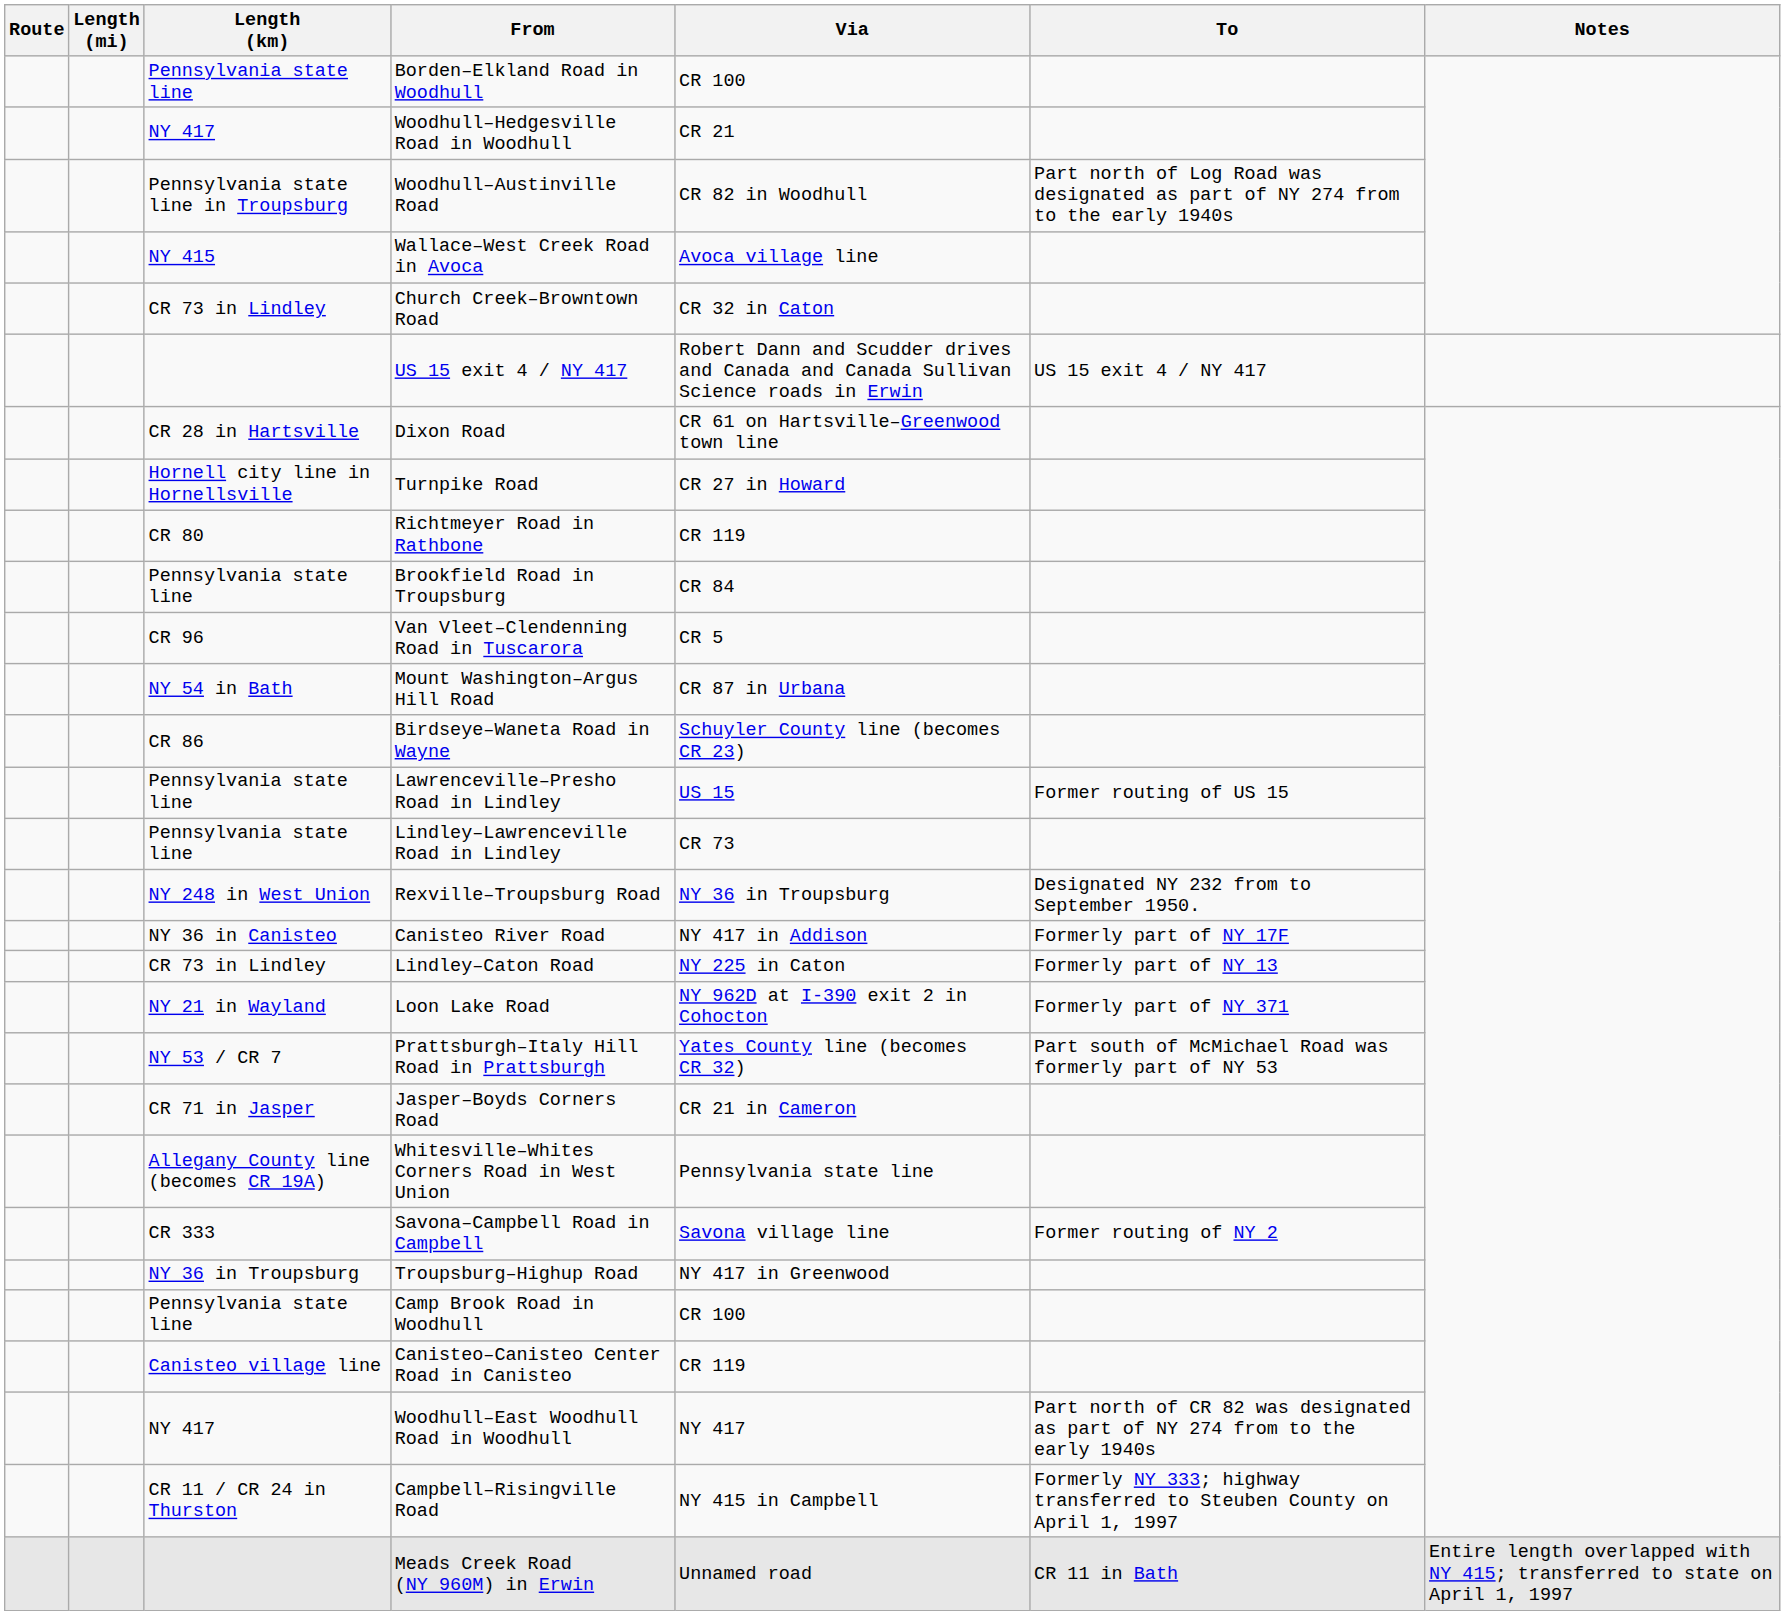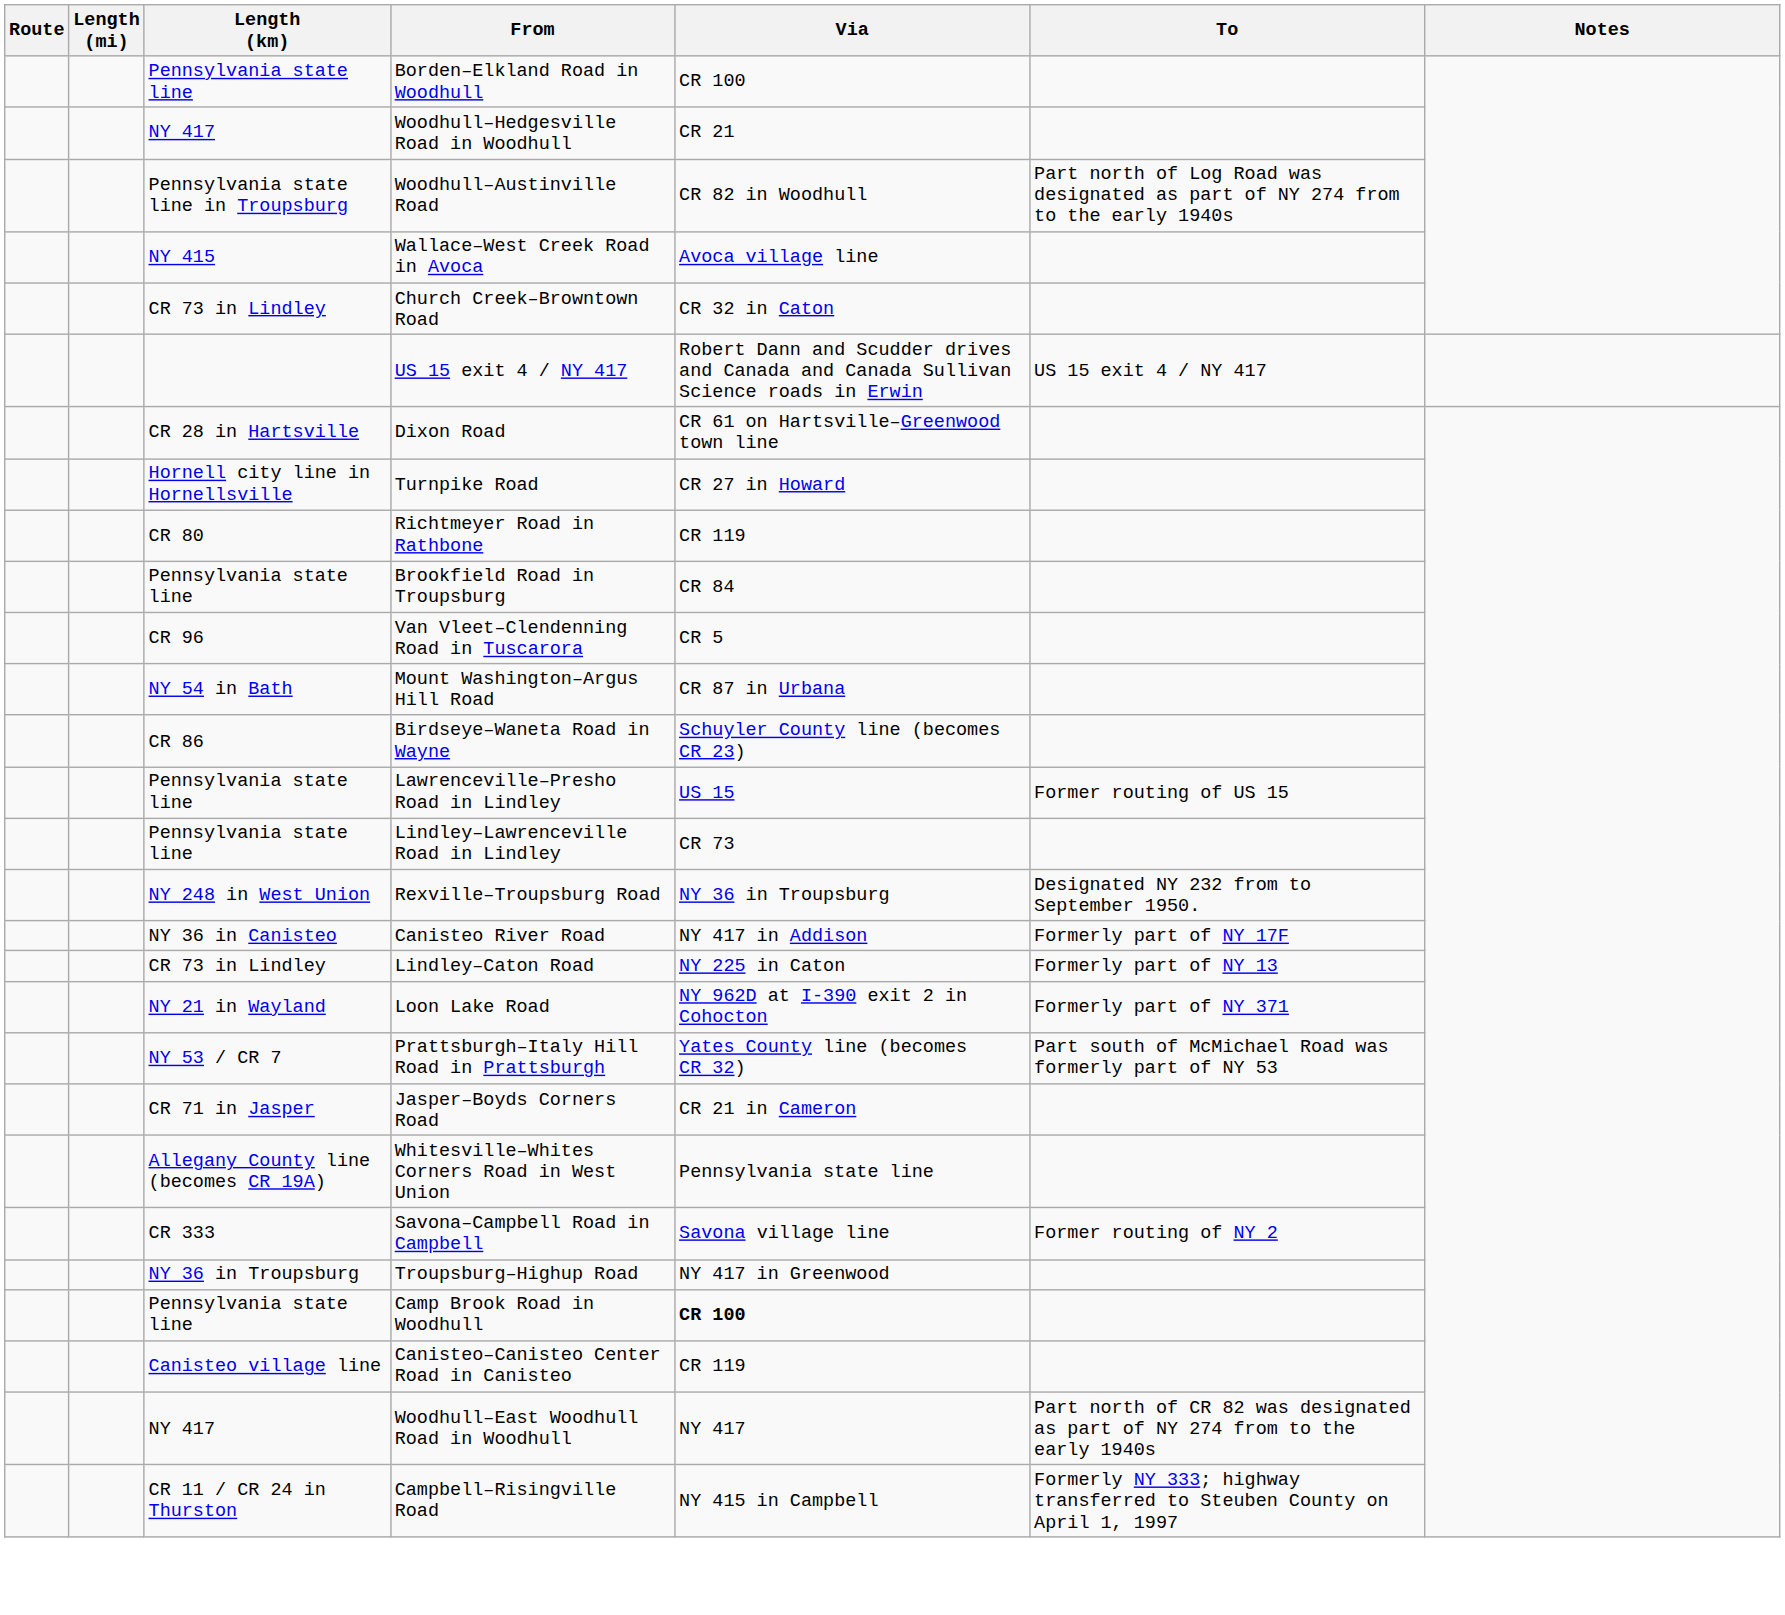 <table class="wikitable sortable">
 <tr>
 <th>Route</th>
 <th>Length<br>(mi)</th>
 <th>Length<br>(km)</th>
 <th class="unsortable">From</th>
 <th class="unsortable" width="20%">Via</th>
 <th class="unsortable">To</th>
 <th class="unsortable" width="20%">Notes</th>
 </tr>
 <tr>
 <td id="101"></td>
 <td></td>
 <td><a href='#'>Pennsylvania state line</a></td>
 <td>Borden–Elkland Road in <a href='#'>Woodhull</a></td>
 <td>CR 100</td>
 <td></td>
 </tr>
 <tr>
 <td id="102"></td>
 <td></td>
 <td><a href='#'>NY&nbsp;417</a></td>
 <td>Woodhull–Hedgesville Road in Woodhull</td>
 <td>CR 21</td>
 <td></td>
 </tr>
 <tr>
 <td id="103"></td>
 <td></td>
 <td>Pennsylvania state line in <a href='#'>Troupsburg</a></td>
 <td>Woodhull–Austinville Road</td>
 <td>CR 82 in Woodhull</td>
 <td>Part north of Log Road was designated as part of NY 274 from  to the early 1940s</td>
 </tr>
 <tr>
 <td id="105"></td>
 <td></td>
 <td><a href='#'>NY&nbsp;415</a></td>
 <td>Wallace–West Creek Road in <a href='#'>Avoca</a></td>
 <td><a href='#'>Avoca village</a> line</td>
 <td></td>
 </tr>
 <tr>
 <td id="106"></td>
 <td></td>
 <td>CR 73 in <a href='#'>Lindley</a></td>
 <td>Church Creek–Browntown Road</td>
 <td>CR 32 in <a href='#'>Caton</a></td>
 <td></td>
 </tr>
 <tr>
 <td id="107"></td>
 <td></td>
 <td></td>
 <td><a href='#'>US 15</a> exit 4 / <a href='#'>NY&nbsp;417</a></td>
 <td>Robert Dann and Scudder drives and Canada and Canada Sullivan Science roads in <a href='#'>Erwin</a></td>
 <td>US 15 exit 4 / NY 417</td>
 <td></td>
 </tr>
 <tr>
 <td id="108"></td>
 <td></td>
 <td>CR 28 in <a href='#'>Hartsville</a></td>
 <td>Dixon Road</td>
 <td>CR 61 on Hartsville–<a href='#'>Greenwood</a> town line</td>
 <td></td>
 </tr>
 <tr>
 <td id="109"></td>
 <td></td>
 <td><a href='#'>Hornell</a> city line in <a href='#'>Hornellsville</a></td>
 <td>Turnpike Road</td>
 <td>CR 27 in <a href='#'>Howard</a></td>
 <td></td>
 </tr>
 <tr>
 <td id="110"></td>
 <td></td>
 <td>CR 80</td>
 <td>Richtmeyer Road in <a href='#'>Rathbone</a></td>
 <td>CR 119</td>
 <td></td>
 </tr>
 <tr>
 <td id="111"></td>
 <td></td>
 <td>Pennsylvania state line</td>
 <td>Brookfield Road in Troupsburg</td>
 <td>CR 84</td>
 <td></td>
 </tr>
 <tr>
 <td id="112"></td>
 <td></td>
 <td>CR 96</td>
 <td>Van Vleet–Clendenning Road in <a href='#'>Tuscarora</a></td>
 <td>CR 5</td>
 <td></td>
 </tr>
 <tr>
 <td id="113"></td>
 <td></td>
 <td><a href='#'>NY&nbsp;54</a> in <a href='#'>Bath</a></td>
 <td>Mount Washington–Argus Hill Road</td>
 <td>CR 87 in <a href='#'>Urbana</a></td>
 <td></td>
 </tr>
 <tr>
 <td id="114"></td>
 <td></td>
 <td>CR 86</td>
 <td>Birdseye–Waneta Road in <a href='#'>Wayne</a></td>
 <td><a href='#'>Schuyler County</a> line (becomes <a href='#'>CR 23</a>)</td>
 <td></td>
 </tr>
 <tr>
 <td id="115"></td>
 <td></td>
 <td>Pennsylvania state line</td>
 <td>Lawrenceville–Presho Road in Lindley</td>
 <td><a href='#'>US 15</a></td>
 <td>Former routing of US 15</td>
 </tr>
 <tr>
 <td id="116"></td>
 <td></td>
 <td>Pennsylvania state line</td>
 <td>Lindley–Lawrenceville Road in Lindley</td>
 <td>CR 73</td>
 <td></td>
 </tr>
 <tr>
 <td id="117"></td>
 <td></td>
 <td><a href='#'>NY&nbsp;248</a> in <a href='#'>West Union</a></td>
 <td>Rexville–Troupsburg Road</td>
 <td><a href='#'>NY&nbsp;36</a> in Troupsburg</td>
 <td>Designated NY 232 from  to September 1950.</td>
 </tr>
 <tr>
 <td id="119"></td>
 <td></td>
 <td>NY 36 in <a href='#'>Canisteo</a></td>
 <td>Canisteo River Road</td>
 <td>NY 417 in <a href='#'>Addison</a></td>
 <td>Formerly part of <a href='#'>NY&nbsp;17F</a></td>
 </tr>
 <tr>
 <td id="120"></td>
 <td></td>
 <td>CR 73 in Lindley</td>
 <td>Lindley–Caton Road</td>
 <td><a href='#'>NY&nbsp;225</a> in Caton</td>
 <td>Formerly part of <a href='#'>NY&nbsp;13</a></td>
 </tr>
 <tr>
 <td></td>
 <td></td>
 <td><a href='#'>NY&nbsp;21</a> in <a href='#'>Wayland</a></td>
 <td>Loon Lake Road</td>
 <td><a href='#'>NY&nbsp;962D</a> at <a href='#'>I-390</a> exit 2 in <a href='#'>Cohocton</a></td>
 <td>Formerly part of <a href='#'>NY&nbsp;371</a></td>
 </tr>
 <tr>
 <td id="122"></td>
 <td></td>
 <td><a href='#'>NY&nbsp;53</a> / CR 7</td>
 <td>Prattsburgh–Italy Hill Road in <a href='#'>Prattsburgh</a></td>
 <td><a href='#'>Yates County</a> line (becomes <a href='#'>CR 32</a>)</td>
 <td>Part south of McMichael Road was formerly part of NY 53</td>
 </tr>
 <tr>
 <td id="123"></td>
 <td></td>
 <td>CR 71 in <a href='#'>Jasper</a></td>
 <td>Jasper–Boyds Corners Road</td>
 <td>CR 21 in <a href='#'>Cameron</a></td>
 <td></td>
 </tr>
 <tr>
 <td id="124"></td>
 <td></td>
 <td><a href='#'>Allegany County</a> line (becomes <a href='#'>CR 19A</a>)</td>
 <td>Whitesville–Whites Corners Road in West Union</td>
 <td>Pennsylvania state line</td>
 <td></td>
 </tr>
 <tr>
 <td id="125"></td>
 <td></td>
 <td>CR 333</td>
 <td>Savona–Campbell Road in <a href='#'>Campbell</a></td>
 <td><a href='#'>Savona</a> village line</td>
 <td>Former routing of <a href='#'>NY 2</a></td>
 </tr>
 <tr>
 <td id="126"></td>
 <td></td>
 <td><a href='#'>NY&nbsp;36</a> in Troupsburg</td>
 <td>Troupsburg–Highup Road</td>
 <td>NY 417 in Greenwood</td>
 <td></td>
 </tr>
 <tr>
 <td id="127"></td>
 <td></td>
 <td>Pennsylvania state line</td>
 <td>Camp Brook Road in Woodhull</td>
-<td>CR 100</td>
+<td><strong>CR 100</strong></td>
 <td></td>
 </tr>
 <tr>
 <td id="128"></td>
 <td></td>
 <td><a href='#'>Canisteo village</a> line</td>
 <td>Canisteo–Canisteo Center Road in Canisteo</td>
 <td>CR 119</td>
 <td></td>
 </tr>
 <tr>
 <td id="129"></td>
 <td></td>
 <td>NY 417</td>
 <td>Woodhull–East Woodhull Road in Woodhull</td>
 <td>NY 417</td>
 <td>Part north of CR 82 was designated as part of NY 274 from  to the early 1940s</td>
 </tr>
 <tr>
 <td id="333"></td>
 <td></td>
 <td>CR 11 / CR 24 in <a href='#'>Thurston</a></td>
 <td>Campbell–Risingville Road</td>
 <td>NY 415 in Campbell</td>
 <td>Formerly <a href='#'>NY&nbsp;333</a>; highway transferred to Steuben County on April 1, 1997</td>
 </tr>
-<tr style="background-color:#e7e7e7">
-<td id="415"></td>
-<td></td>
-<td></td>
-<td>Meads Creek Road (<a href='#'>NY&nbsp;960M</a>) in <a href='#'>Erwin</a></td>
-<td>Unnamed road</td>
-<td>CR 11 in <a href='#'>Bath</a></td>
-<td>Entire length overlapped with <a href='#'>NY&nbsp;415</a>; transferred to state on April 1, 1997</td>
-</tr>
 </table>
